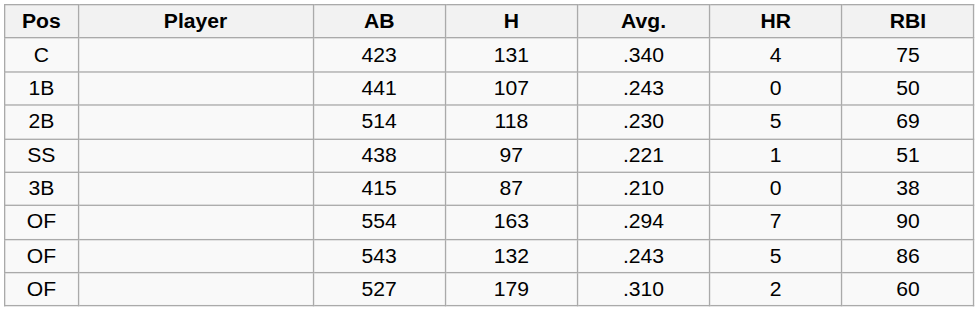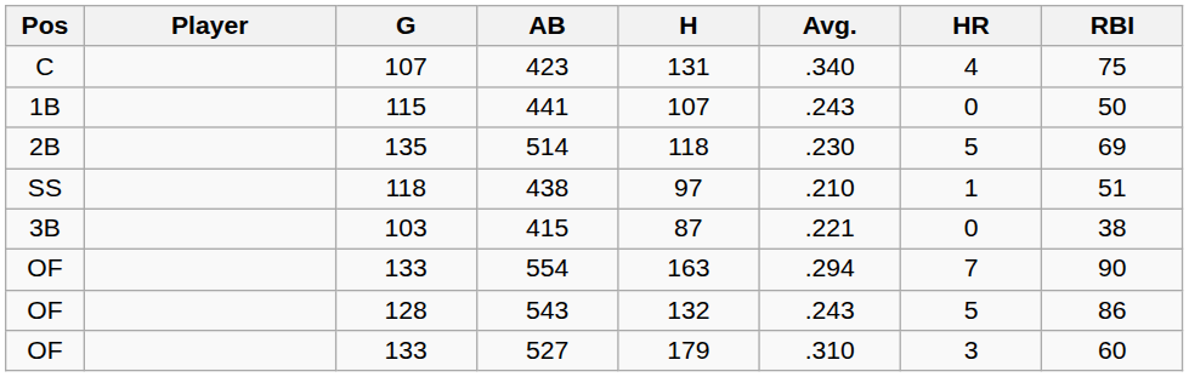 <table class="wikitable sortable">
 <tr>
 <th bgcolor="#DDDDFF" width="5%">Pos</th>
 <th bgcolor="#DDDDFF" width="16%">Player</th>
+<th bgcolor="#DDDDFF" width="9%">G</th>
 <th bgcolor="#DDDDFF" width="9%">AB</th>
 <th bgcolor="#DDDDFF" width="9%">H</th>
 <th bgcolor="#DDDDFF" width="9%">Avg.</th>
 <th bgcolor="#DDDDFF" width="9%">HR</th>
 <th bgcolor="#DDDDFF" width="9%">RBI</th>
 </tr>
 <tr align="center">
 <td>C</td>
 <td></td>
+<td>107</td>
 <td>423</td>
 <td>131</td>
 <td>.340</td>
 <td>4</td>
 <td>75</td>
 </tr>
 <tr align="center">
 <td>1B</td>
 <td></td>
+<td>115</td>
 <td>441</td>
 <td>107</td>
 <td>.243</td>
 <td>0</td>
 <td>50</td>
 </tr>
 <tr align="center">
 <td>2B</td>
 <td></td>
+<td>135</td>
 <td>514</td>
 <td>118</td>
 <td>.230</td>
 <td>5</td>
 <td>69</td>
 </tr>
 <tr align="center">
 <td>SS</td>
 <td></td>
+<td>118</td>
 <td>438</td>
 <td>97</td>
-<td>.221</td>
+<td>.210</td>
 <td>1</td>
 <td>51</td>
 </tr>
 <tr align="center">
 <td>3B</td>
 <td></td>
+<td>103</td>
 <td>415</td>
 <td>87</td>
-<td>.210</td>
+<td>.221</td>
 <td>0</td>
 <td>38</td>
 </tr>
 <tr align="center">
 <td>OF</td>
 <td></td>
+<td>133</td>
 <td>554</td>
 <td>163</td>
 <td>.294</td>
 <td>7</td>
 <td>90</td>
 </tr>
 <tr align="center">
 <td>OF</td>
 <td></td>
+<td>128</td>
 <td>543</td>
 <td>132</td>
 <td>.243</td>
 <td>5</td>
 <td>86</td>
 </tr>
 <tr align="center">
 <td>OF</td>
 <td></td>
+<td>133</td>
 <td>527</td>
 <td>179</td>
 <td>.310</td>
-<td>2</td>
+<td>3</td>
 <td>60</td>
 </tr>
 </table>
